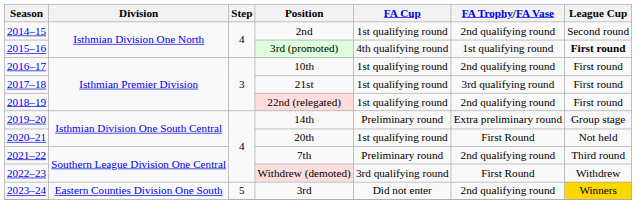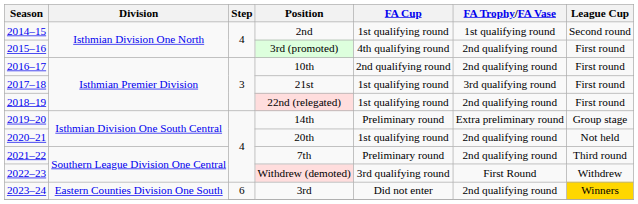 <table class="wikitable" style=text-align:center>
 <tr>
 <th>Season</th>
 <th>Division</th>
 <th>Step</th>
 <th>Position</th>
 <th><a href='#'>FA Cup</a></th>
 <th><a href='#'>FA Trophy</a>/<a href='#'>FA Vase</a></th>
 <th>League Cup</th>
 </tr>
 <tr>
 <td><a href='#'>2014–15</a></td>
 <td rowspan=2><a href='#'>Isthmian Division One North</a></td>
 <td rowspan=2>4</td>
 <td>2nd</td>
 <td>1st qualifying round</td>
-<td>2nd qualifying round</td>
+<td>1st qualifying round</td>
 <td>Second round</td>
 </tr>
 <tr>
 <td><a href='#'>2015–16</a></td>
 <td bgcolor="#ddffdd">3rd (promoted)</td>
 <td>4th qualifying round</td>
-<td>1st qualifying round</td>
-<td><strong>First round</strong></td>
+<td>2nd qualifying round</td>
+<td>First round</td>
 </tr>
 <tr>
 <td><a href='#'>2016–17</a></td>
 <td rowspan=3><a href='#'>Isthmian Premier Division</a></td>
 <td rowspan=3>3</td>
 <td>10th</td>
-<td>1st qualifying round</td>
+<td>2nd qualifying round</td>
 <td>2nd qualifying round</td>
 <td>First round</td>
 </tr>
 <tr>
 <td><a href='#'>2017–18</a></td>
 <td>21st</td>
 <td>1st qualifying round</td>
 <td>3rd qualifying round</td>
 <td>First round</td>
 </tr>
 <tr>
 <td><a href='#'>2018–19</a></td>
 <td bgcolor="#ffdddd">22nd (relegated)</td>
 <td>1st qualifying round</td>
 <td>2nd qualifying round</td>
 <td>First round</td>
 </tr>
 <tr>
 <td><a href='#'>2019–20</a></td>
 <td rowspan=2><a href='#'>Isthmian Division One South Central</a></td>
 <td rowspan=4>4</td>
 <td>14th</td>
 <td>Preliminary round</td>
 <td>Extra preliminary round</td>
 <td>Group stage</td>
 </tr>
 <tr>
 <td><a href='#'>2020–21</a></td>
 <td>20th</td>
 <td>1st qualifying round</td>
-<td>First Round</td>
+<td>2nd qualifying round</td>
 <td>Not held</td>
 </tr>
 <tr>
 <td><a href='#'>2021–22</a></td>
 <td rowspan=2><a href='#'>Southern League Division One Central</a></td>
 <td>7th</td>
 <td>Preliminary round</td>
 <td>2nd qualifying round</td>
 <td>Third round</td>
 </tr>
 <tr>
 <td><a href='#'>2022–23</a></td>
 <td bgcolor="#ffdddd">Withdrew (demoted)</td>
 <td>3rd qualifying round</td>
 <td>First Round</td>
 <td>Withdrew</td>
 </tr>
 <tr>
 <td><a href='#'>2023–24</a></td>
 <td rowspan=2><a href='#'>Eastern Counties Division One South</a></td>
-<td>5</td>
+<td>6</td>
 <td>3rd</td>
 <td>Did not enter</td>
 <td>2nd qualifying round</td>
 <td bgcolor=Gold>Winners</td>
 </tr>
 <tr>
 </tr>
 </table>
